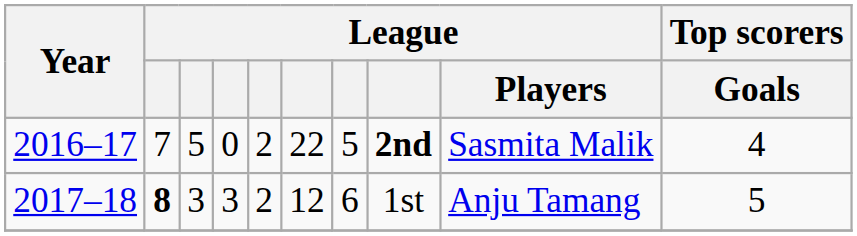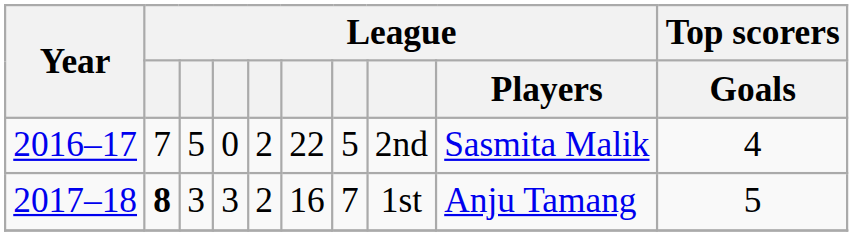 <table class="wikitable sortable" style="text-align: center">
 <tr>
 <th rowspan="2" scope="col">Year</th>
 <th colspan="8" class="unsortable">League</th>
 <th colspan="3" scope="col" class="unsortable">Top scorers</th>
 </tr>
 <tr>
 <th></th>
 <th></th>
 <th></th>
 <th></th>
 <th></th>
 <th></th>
 <th></th>
 <th class="unsortable">Players</th>
 <th class="unsortable">Goals</th>
 </tr>
 <tr>
 <td><a href='#'>2016–17</a></td>
 <td>7</td>
 <td>5</td>
 <td>0</td>
 <td>2</td>
 <td>22</td>
 <td>5</td>
-<td><strong>2nd</strong></td>
+<td>2nd</td>
 <td align="left"> <a href='#'>Sasmita Malik</a></td>
 <td>4</td>
 </tr>
 <tr>
 <td><a href='#'>2017–18</a></td>
 <td><strong>8</strong></td>
 <td>3</td>
 <td>3</td>
 <td>2</td>
-<td>12</td>
-<td>6</td>
+<td>16</td>
+<td>7</td>
 <td>1st</td>
 <td align="left"> <a href='#'>Anju Tamang</a></td>
 <td>5</td>
 </tr>
 <tr>
 </tr>
 </table>
